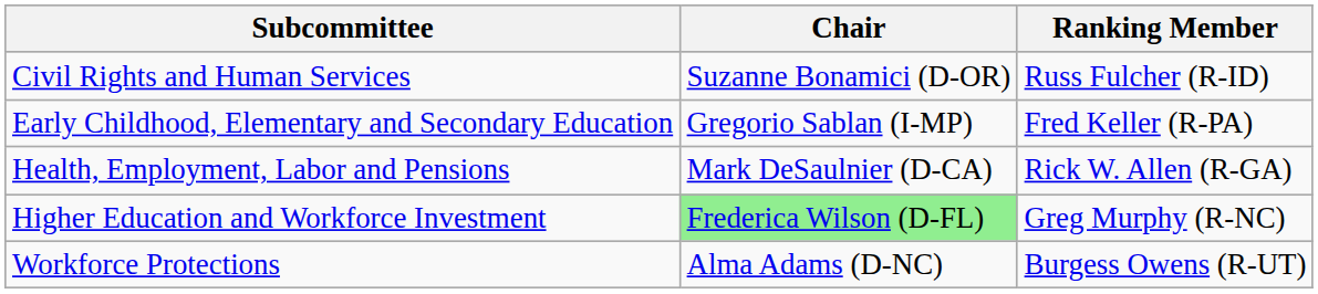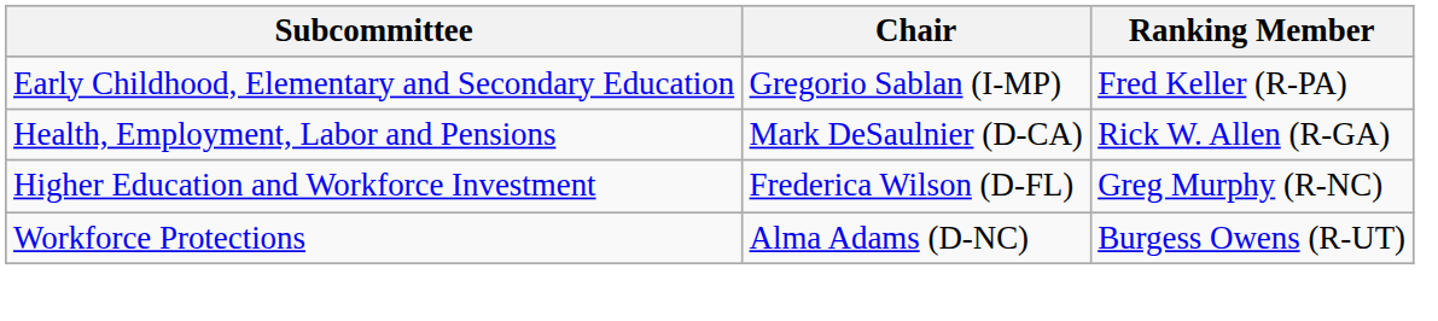 <table class="wikitable">
 <tr>
 <th>Subcommittee</th>
 <th>Chair</th>
 <th>Ranking Member</th>
-</tr>
-<tr>
-<td><a href='#'>Civil Rights and Human Services</a></td>
-<td><a href='#'>Suzanne Bonamici</a> (D-OR)</td>
-<td><a href='#'>Russ Fulcher</a> (R-ID)</td>
 </tr>
 <tr>
 <td><a href='#'>Early Childhood, Elementary and Secondary Education</a></td>
 <td><a href='#'>Gregorio Sablan</a> (I-MP)</td>
 <td><a href='#'>Fred Keller</a> (R-PA)</td>
 </tr>
 <tr>
 <td><a href='#'>Health, Employment, Labor and Pensions</a></td>
 <td><a href='#'>Mark DeSaulnier</a> (D-CA)</td>
 <td><a href='#'>Rick W. Allen</a> (R-GA)</td>
 </tr>
 <tr>
 <td><a href='#'>Higher Education and Workforce Investment</a></td>
-<td style="background: lightgreen;"><a href='#'>Frederica Wilson</a> (D-FL)</td>
+<td><a href='#'>Frederica Wilson</a> (D-FL)</td>
 <td><a href='#'>Greg Murphy</a> (R-NC)</td>
 </tr>
 <tr>
 <td><a href='#'>Workforce Protections</a></td>
 <td><a href='#'>Alma Adams</a> (D-NC)</td>
 <td><a href='#'>Burgess Owens</a> (R-UT)</td>
 </tr>
 </table>
